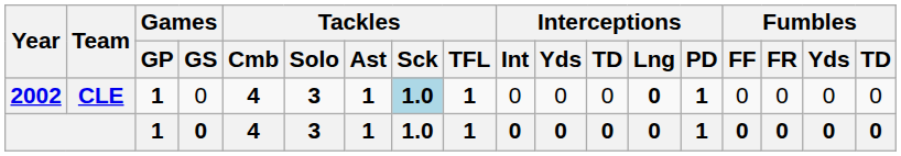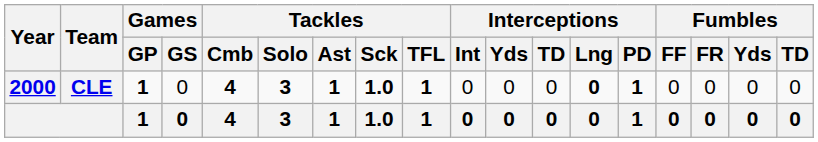 <table class="wikitable" style="text-align:center">
 <tr>
 <th rowspan="2">Year</th>
 <th rowspan="2">Team</th>
 <th colspan="2">Games</th>
 <th colspan="5">Tackles</th>
 <th colspan="5">Interceptions</th>
 <th colspan="4">Fumbles</th>
 </tr>
 <tr>
 <th>GP</th>
 <th>GS</th>
 <th>Cmb</th>
 <th>Solo</th>
 <th>Ast</th>
 <th>Sck</th>
 <th>TFL</th>
 <th>Int</th>
 <th>Yds</th>
 <th>TD</th>
 <th>Lng</th>
 <th>PD</th>
 <th>FF</th>
 <th>FR</th>
 <th>Yds</th>
 <th>TD</th>
 </tr>
 <tr>
-<th><a href='#'>2002</a></th>
+<th><a href='#'>2000</a></th>
 <th><a href='#'>CLE</a></th>
 <td><strong>1</strong></td>
 <td>0</td>
 <td><strong>4</strong></td>
 <td><strong>3</strong></td>
 <td><strong>1</strong></td>
-<td style="background: lightblue;"><strong>1.0</strong></td>
+<td><strong>1.0</strong></td>
 <td><strong>1</strong></td>
 <td>0</td>
 <td>0</td>
 <td>0</td>
 <td><strong>0</strong></td>
 <td><strong>1</strong></td>
 <td>0</td>
 <td>0</td>
 <td>0</td>
 <td>0</td>
 </tr>
 <tr>
 <th colspan="2"></th>
 <th>1</th>
 <th>0</th>
 <th>4</th>
 <th>3</th>
 <th>1</th>
 <th>1.0</th>
 <th>1</th>
 <th>0</th>
 <th>0</th>
 <th>0</th>
 <th>0</th>
 <th>1</th>
 <th>0</th>
 <th>0</th>
 <th>0</th>
 <th>0</th>
 </tr>
 </table>
